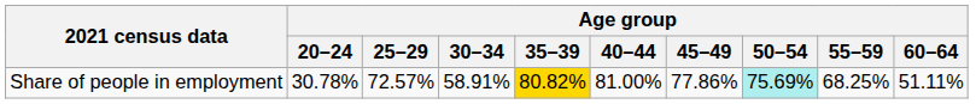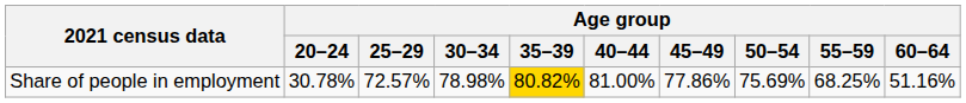 <table class="wikitable">
 <tr>
 <th rowspan="2">2021 census data</th>
 <th colspan="9">Age group</th>
 </tr>
 <tr>
 <th>20–24</th>
 <th>25–29</th>
 <th>30–34</th>
 <th>35–39</th>
 <th>40–44</th>
 <th>45–49</th>
 <th>50–54</th>
 <th>55–59</th>
 <th>60–64</th>
 </tr>
 <tr>
 <td>Share of people in employment</td>
 <td>30.78%</td>
 <td>72.57%</td>
-<td>58.91%</td>
+<td>78.98%</td>
 <td style="background: gold;">80.82%</td>
 <td>81.00%</td>
 <td>77.86%</td>
-<td style="background: paleturquoise;">75.69%</td>
+<td>75.69%</td>
 <td>68.25%</td>
-<td>51.11%</td>
+<td>51.16%</td>
 </tr>
 </table>
